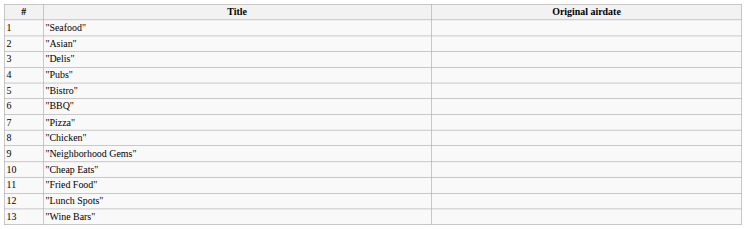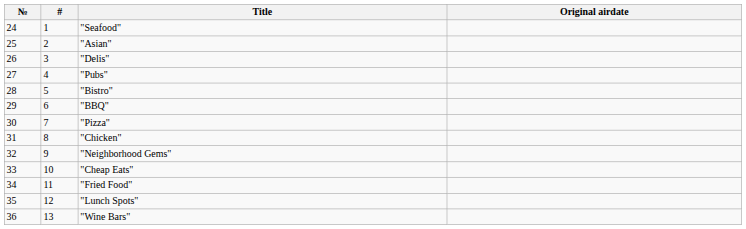 <table class="wikitable" style="width:60%;">
 <tr>
+<th style="width:5%;">№</th>
 <th style="width:5%;">#</th>
 <th style="width:50%;">Title</th>
 <th style="width:40%;">Original airdate</th>
 </tr>
 <tr>
+<td>24</td>
 <td>1</td>
 <td>"Seafood"</td>
 <td></td>
 </tr>
 <tr>
+<td>25</td>
 <td>2</td>
 <td>"Asian"</td>
 <td></td>
 </tr>
 <tr>
+<td>26</td>
 <td>3</td>
 <td>"Delis"</td>
 <td></td>
 </tr>
 <tr>
+<td>27</td>
 <td>4</td>
 <td>"Pubs"</td>
 <td></td>
 </tr>
 <tr>
+<td>28</td>
 <td>5</td>
 <td>"Bistro"</td>
 <td></td>
 </tr>
 <tr>
+<td>29</td>
 <td>6</td>
 <td>"BBQ"</td>
 <td></td>
 </tr>
 <tr>
+<td>30</td>
 <td>7</td>
 <td>"Pizza"</td>
 <td></td>
 </tr>
 <tr>
+<td>31</td>
 <td>8</td>
 <td>"Chicken"</td>
 <td></td>
 </tr>
 <tr>
+<td>32</td>
 <td>9</td>
 <td>"Neighborhood Gems"</td>
 <td></td>
 </tr>
 <tr>
+<td>33</td>
 <td>10</td>
 <td>"Cheap Eats"</td>
 <td></td>
 </tr>
 <tr>
+<td>34</td>
 <td>11</td>
 <td>"Fried Food"</td>
 <td></td>
 </tr>
 <tr>
+<td>35</td>
 <td>12</td>
 <td>"Lunch Spots"</td>
 <td></td>
 </tr>
 <tr>
+<td>36</td>
 <td>13</td>
 <td>"Wine Bars"</td>
 <td></td>
 </tr>
 </table>
